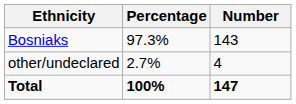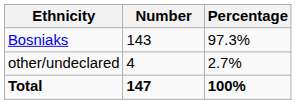 <table class="wikitable">
 <tr>
 <th width="100px">Ethnicity</th>
+<th width="80px">Number</th>
 <th width="80px">Percentage</th>
-<th width="80px">Number</th>
 </tr>
 <tr>
 <td><a href='#'>Bosniaks</a></td>
+<td>143</td>
 <td>97.3%</td>
-<td>143</td>
 </tr>
 <tr>
 <td>other/undeclared</td>
+<td>4</td>
 <td>2.7%</td>
-<td>4</td>
 </tr>
 <tr>
 <td><strong>Total</strong></td>
+<td><strong>147</strong></td>
 <td><strong>100%</strong></td>
-<td><strong>147</strong></td>
 </tr>
 </table>
